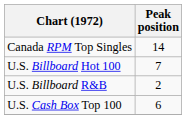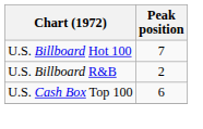 <table class="wikitable sortable">
 <tr>
 <th>Chart (1972)</th>
 <th>Peak<br>position</th>
-</tr>
-<tr>
-<td>Canada <em><a href='#'>RPM</a></em> Top Singles</td>
-<td style="text-align:center;">14</td>
 </tr>
 <tr>
 <td>U.S. <em><a href='#'>Billboard</a></em> <a href='#'>Hot 100</a></td>
 <td style="text-align:center;">7</td>
 </tr>
 <tr>
 <td>U.S. <em>Billboard</em> <a href='#'>R&B</a></td>
 <td style="text-align:center;">2</td>
 </tr>
 <tr>
 <td>U.S. <a href='#'><em>Cash Box</em></a> Top 100</td>
 <td align="center">6</td>
 </tr>
 <tr>
 </tr>
 </table>
